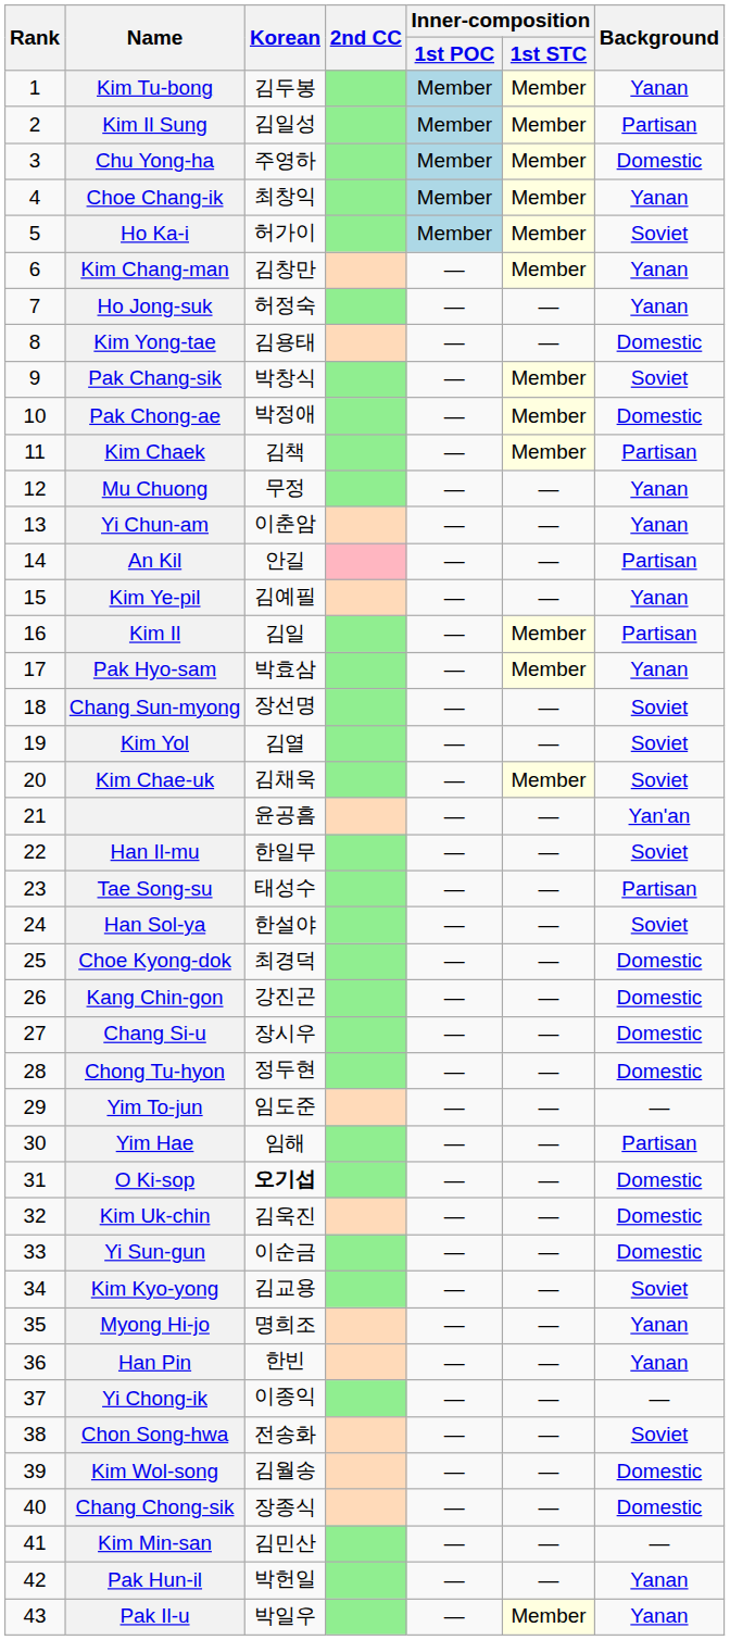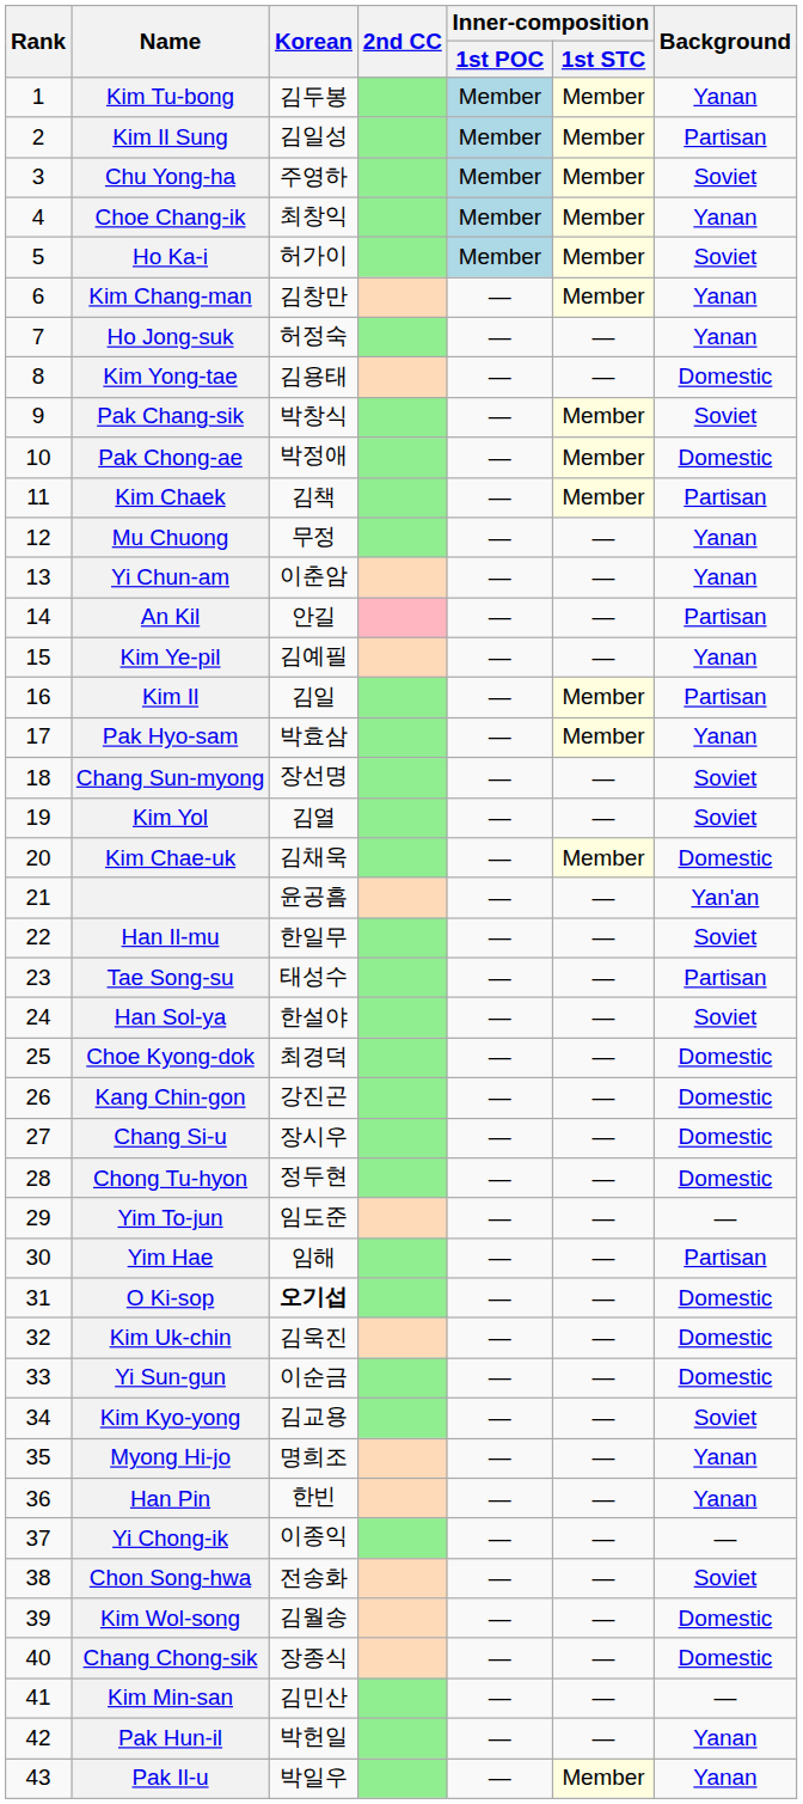 <table class="wikitable sortable" style=text-align:center>
 <tr>
 <th scope="col" rowspan="2">Rank</th>
 <th scope="col" rowspan="2">Name</th>
 <th scope="col" rowspan="2" class="unsortable"><a href='#'>Korean</a></th>
 <th scope="col" rowspan="2"><a href='#'>2nd CC</a></th>
 <th scope="col" colspan="2">Inner-composition</th>
 <th scope="col" rowspan="2">Background</th>
 </tr>
 <tr>
 <th><a href='#'>1st POC</a></th>
 <th><a href='#'>1st STC</a></th>
 </tr>
 <tr>
 <td>1</td>
 <th scope="row" style="font-weight:normal;"><a href='#'>Kim Tu-bong</a></th>
 <td>김두봉</td>
 <td bgcolor = LightGreen></td>
 <td data-sort-value="1" bgcolor = LightBlue>Member</td>
 <td data-sort-value="1" bgcolor = LightYellow>Member</td>
 <td><a href='#'>Yanan</a></td>
 </tr>
 <tr>
 <td>2</td>
 <th scope="row" style="font-weight:normal;"><a href='#'>Kim Il Sung</a></th>
 <td>김일성</td>
 <td bgcolor = LightGreen></td>
 <td data-sort-value="2" bgcolor = LightBlue>Member</td>
 <td data-sort-value="2" bgcolor = LightYellow>Member</td>
 <td><a href='#'>Partisan</a></td>
 </tr>
 <tr>
 <td>3</td>
 <th scope="row" style="font-weight:normal;"><a href='#'>Chu Yong-ha</a></th>
 <td>주영하</td>
 <td bgcolor = LightGreen></td>
 <td data-sort-value="3" bgcolor = LightBlue>Member</td>
 <td data-sort-value="3" bgcolor = LightYellow>Member</td>
-<td><a href='#'>Domestic</a></td>
+<td><a href='#'>Soviet</a></td>
 </tr>
 <tr>
 <td>4</td>
 <th scope="row" style="font-weight:normal;"><a href='#'>Choe Chang-ik</a></th>
 <td>최창익</td>
 <td bgcolor = LightGreen></td>
 <td data-sort-value="5" bgcolor = LightBlue>Member</td>
 <td data-sort-value="5" bgcolor = LightYellow>Member</td>
 <td><a href='#'>Yanan</a></td>
 </tr>
 <tr>
 <td>5</td>
 <th scope="row" style="font-weight:normal;"><a href='#'>Ho Ka-i</a></th>
 <td>허가이</td>
 <td bgcolor = LightGreen></td>
 <td data-sort-value="4" bgcolor = LightBlue>Member</td>
 <td data-sort-value="4" bgcolor = LightYellow>Member</td>
 <td><a href='#'>Soviet</a></td>
 </tr>
 <tr>
 <td>6</td>
 <th scope="row" style="font-weight:normal;"><a href='#'>Kim Chang-man</a></th>
 <td>김창만</td>
 <td bgcolor = PeachPuff></td>
 <td data-sort-value="100">—</td>
 <td data-sort-value="7" bgcolor = LightYellow>Member</td>
 <td><a href='#'>Yanan</a></td>
 </tr>
 <tr>
 <td>7</td>
 <th scope="row" style="font-weight:normal;"><a href='#'>Ho Jong-suk</a></th>
 <td>허정숙</td>
 <td bgcolor = LightGreen></td>
 <td data-sort-value="100">—</td>
 <td data-sort-value="100">—</td>
 <td><a href='#'>Yanan</a></td>
 </tr>
 <tr>
 <td>8</td>
 <th scope="row" style="font-weight:normal;"><a href='#'>Kim Yong-tae</a></th>
 <td>김용태</td>
 <td bgcolor = PeachPuff></td>
 <td data-sort-value="100">—</td>
 <td data-sort-value="100">—</td>
 <td><a href='#'>Domestic</a></td>
 </tr>
 <tr>
 <td>9</td>
 <th scope="row" style="font-weight:normal;"><a href='#'>Pak Chang-sik</a></th>
 <td>박창식</td>
 <td bgcolor = LightGreen></td>
 <td data-sort-value="100">—</td>
 <td data-sort-value="11" bgcolor = LightYellow>Member</td>
 <td><a href='#'>Soviet</a></td>
 </tr>
 <tr>
 <td>10</td>
 <th scope="row" style="font-weight:normal;"><a href='#'>Pak Chong-ae</a></th>
 <td>박정애</td>
 <td bgcolor = LightGreen></td>
 <td data-sort-value="100">—</td>
 <td data-sort-value="9" bgcolor = LightYellow>Member</td>
 <td><a href='#'>Domestic</a></td>
 </tr>
 <tr>
 <td>11</td>
 <th scope="row" style="font-weight:normal;"><a href='#'>Kim Chaek</a></th>
 <td>김책</td>
 <td bgcolor = LightGreen></td>
 <td data-sort-value="100">—</td>
 <td data-sort-value="8" bgcolor = LightYellow>Member</td>
 <td><a href='#'>Partisan</a></td>
 </tr>
 <tr>
 <td>12</td>
 <th scope="row" style="font-weight:normal;"><a href='#'>Mu Chuong</a></th>
 <td>무정</td>
 <td bgcolor = LightGreen></td>
 <td data-sort-value="100">—</td>
 <td data-sort-value="100">—</td>
 <td><a href='#'>Yanan</a></td>
 </tr>
 <tr>
 <td>13</td>
 <th scope="row" style="font-weight:normal;"><a href='#'>Yi Chun-am</a></th>
 <td>이춘암</td>
 <td bgcolor = PeachPuff></td>
 <td data-sort-value="100">—</td>
 <td data-sort-value="100">—</td>
 <td><a href='#'>Yanan</a></td>
 </tr>
 <tr>
 <td>14</td>
 <th scope="row" style="font-weight:normal;"><a href='#'>An Kil</a></th>
 <td>안길</td>
 <td bgcolor = LightPink></td>
 <td data-sort-value="100">—</td>
 <td data-sort-value="100">—</td>
 <td><a href='#'>Partisan</a></td>
 </tr>
 <tr>
 <td>15</td>
 <th scope="row" style="font-weight:normal;"><a href='#'>Kim Ye-pil</a></th>
 <td>김예필</td>
 <td bgcolor = PeachPuff></td>
 <td data-sort-value="100">—</td>
 <td data-sort-value="100">—</td>
 <td><a href='#'>Yanan</a></td>
 </tr>
 <tr>
 <td>16</td>
 <th scope="row" style="font-weight:normal;"><a href='#'>Kim Il</a></th>
 <td>김일</td>
 <td bgcolor = LightGreen></td>
 <td data-sort-value="100">—</td>
 <td data-sort-value="12" bgcolor = LightYellow>Member</td>
 <td><a href='#'>Partisan</a></td>
 </tr>
 <tr>
 <td>17</td>
 <th scope="row" style="font-weight:normal;"><a href='#'>Pak Hyo-sam</a></th>
 <td>박효삼</td>
 <td bgcolor = LightGreen></td>
 <td data-sort-value="100">—</td>
 <td data-sort-value="10" bgcolor = LightYellow>Member</td>
 <td><a href='#'>Yanan</a></td>
 </tr>
 <tr>
 <td>18</td>
 <th scope="row" style="font-weight:normal;"><a href='#'>Chang Sun-myong</a></th>
 <td>장선명</td>
 <td bgcolor = LightGreen></td>
 <td data-sort-value="100">—</td>
 <td data-sort-value="100">—</td>
 <td><a href='#'>Soviet</a></td>
 </tr>
 <tr>
 <td>19</td>
 <th scope="row" style="font-weight:normal;"><a href='#'>Kim Yol</a></th>
 <td>김열</td>
 <td bgcolor = LightGreen></td>
 <td data-sort-value="100">—</td>
 <td data-sort-value="100">—</td>
 <td><a href='#'>Soviet</a></td>
 </tr>
 <tr>
 <td>20</td>
 <th scope="row" style="font-weight:normal;"><a href='#'>Kim Chae-uk</a></th>
 <td>김채욱</td>
 <td bgcolor = LightGreen></td>
 <td data-sort-value="100">—</td>
 <td data-sort-value="13" bgcolor = LightYellow>Member</td>
-<td><a href='#'>Soviet</a></td>
+<td><a href='#'>Domestic</a></td>
 </tr>
 <tr>
 <td>21</td>
 <th scope="row" style="font-weight:normal;"></th>
 <td>윤공흠</td>
 <td bgcolor = PeachPuff></td>
 <td data-sort-value="100">—</td>
 <td data-sort-value="100">—</td>
 <td><a href='#'>Yan'an</a></td>
 </tr>
 <tr>
 <td>22</td>
 <th scope="row" style="font-weight:normal;"><a href='#'>Han Il-mu</a></th>
 <td>한일무</td>
 <td bgcolor = LightGreen></td>
 <td data-sort-value="100">—</td>
 <td data-sort-value="100">—</td>
 <td><a href='#'>Soviet</a></td>
 </tr>
 <tr>
 <td>23</td>
 <th scope="row" style="font-weight:normal;"><a href='#'>Tae Song-su</a></th>
 <td>태성수</td>
 <td bgcolor = LightGreen></td>
 <td data-sort-value="100">—</td>
 <td data-sort-value="100">—</td>
 <td><a href='#'>Partisan</a></td>
 </tr>
 <tr>
 <td>24</td>
 <th scope="row" style="font-weight:normal;"><a href='#'>Han Sol-ya</a></th>
 <td>한설야</td>
 <td bgcolor = LightGreen></td>
 <td data-sort-value="100">—</td>
 <td data-sort-value="100">—</td>
 <td><a href='#'>Soviet</a></td>
 </tr>
 <tr>
 <td>25</td>
 <th scope="row" style="font-weight:normal;"><a href='#'>Choe Kyong-dok</a></th>
 <td>최경덕</td>
 <td bgcolor = LightGreen></td>
 <td data-sort-value="100">—</td>
 <td data-sort-value="100">—</td>
 <td><a href='#'>Domestic</a></td>
 </tr>
 <tr>
 <td>26</td>
 <th scope="row" style="font-weight:normal;"><a href='#'>Kang Chin-gon</a></th>
 <td>강진곤</td>
 <td bgcolor = LightGreen></td>
 <td data-sort-value="100">—</td>
 <td data-sort-value="100">—</td>
 <td><a href='#'>Domestic</a></td>
 </tr>
 <tr>
 <td>27</td>
 <th scope="row" style="font-weight:normal;"><a href='#'>Chang Si-u</a></th>
 <td>장시우</td>
 <td bgcolor = LightGreen></td>
 <td data-sort-value="100">—</td>
 <td data-sort-value="100">—</td>
 <td><a href='#'>Domestic</a></td>
 </tr>
 <tr>
 <td>28</td>
 <th scope="row" style="font-weight:normal;"><a href='#'>Chong Tu-hyon</a></th>
 <td>정두현</td>
 <td bgcolor = LightGreen></td>
 <td data-sort-value="100">—</td>
 <td data-sort-value="100">—</td>
 <td><a href='#'>Domestic</a></td>
 </tr>
 <tr>
 <td>29</td>
 <th scope="row" style="font-weight:normal;"><a href='#'>Yim To-jun</a></th>
 <td>임도준</td>
 <td bgcolor = PeachPuff></td>
 <td data-sort-value="100">—</td>
 <td data-sort-value="100">—</td>
 <td>—</td>
 </tr>
 <tr>
 <td>30</td>
 <th scope="row" style="font-weight:normal;"><a href='#'>Yim Hae</a></th>
 <td>임해</td>
 <td bgcolor = LightGreen></td>
 <td data-sort-value="100">—</td>
 <td data-sort-value="100">—</td>
 <td><a href='#'>Partisan</a></td>
 </tr>
 <tr>
 <td>31</td>
 <th scope="row" style="font-weight:normal;"><a href='#'>O Ki-sop</a></th>
 <td><strong>오기섭</strong></td>
 <td bgcolor = LightGreen></td>
 <td data-sort-value="100">—</td>
 <td data-sort-value="100">—</td>
 <td><a href='#'>Domestic</a></td>
 </tr>
 <tr>
 <td>32</td>
 <th scope="row" style="font-weight:normal;"><a href='#'>Kim Uk-chin</a></th>
 <td>김욱진</td>
 <td bgcolor = PeachPuff></td>
 <td data-sort-value="100">—</td>
 <td data-sort-value="100">—</td>
 <td><a href='#'>Domestic</a></td>
 </tr>
 <tr>
 <td>33</td>
 <th scope="row" style="font-weight:normal;"><a href='#'>Yi Sun-gun</a></th>
 <td>이순금</td>
 <td bgcolor = LightGreen></td>
 <td data-sort-value="100">—</td>
 <td data-sort-value="100">—</td>
 <td><a href='#'>Domestic</a></td>
 </tr>
 <tr>
 <td>34</td>
 <th scope="row" style="font-weight:normal;"><a href='#'>Kim Kyo-yong</a></th>
 <td>김교용</td>
 <td bgcolor = LightGreen></td>
 <td data-sort-value="100">—</td>
 <td data-sort-value="100">—</td>
 <td><a href='#'>Soviet</a></td>
 </tr>
 <tr>
 <td>35</td>
 <th scope="row" style="font-weight:normal;"><a href='#'>Myong Hi-jo</a></th>
 <td>명희조</td>
 <td bgcolor = PeachPuff></td>
 <td data-sort-value="100">—</td>
 <td data-sort-value="100">—</td>
 <td><a href='#'>Yanan</a></td>
 </tr>
 <tr>
 <td>36</td>
 <th scope="row" style="font-weight:normal;"><a href='#'>Han Pin</a></th>
 <td>한빈</td>
 <td bgcolor = PeachPuff></td>
 <td data-sort-value="100">—</td>
 <td data-sort-value="100">—</td>
 <td><a href='#'>Yanan</a></td>
 </tr>
 <tr>
 <td>37</td>
 <th scope="row" style="font-weight:normal;"><a href='#'>Yi Chong-ik</a></th>
 <td>이종익</td>
 <td bgcolor = LightGreen></td>
 <td data-sort-value="100">—</td>
 <td data-sort-value="100">—</td>
 <td>—</td>
 </tr>
 <tr>
 <td>38</td>
 <th scope="row" style="font-weight:normal;"><a href='#'>Chon Song-hwa</a></th>
 <td>전송화</td>
 <td bgcolor = PeachPuff></td>
 <td data-sort-value="100">—</td>
 <td data-sort-value="100">—</td>
 <td><a href='#'>Soviet</a></td>
 </tr>
 <tr>
 <td>39</td>
 <th scope="row" style="font-weight:normal;"><a href='#'>Kim Wol-song</a></th>
 <td>김월송</td>
 <td bgcolor = PeachPuff></td>
 <td data-sort-value="100">—</td>
 <td data-sort-value="100">—</td>
 <td><a href='#'>Domestic</a></td>
 </tr>
 <tr>
 <td>40</td>
 <th scope="row" style="font-weight:normal;"><a href='#'>Chang Chong-sik</a></th>
 <td>장종식</td>
 <td bgcolor = PeachPuff></td>
 <td data-sort-value="100">—</td>
 <td data-sort-value="100">—</td>
 <td><a href='#'>Domestic</a></td>
 </tr>
 <tr>
 <td>41</td>
 <th scope="row" style="font-weight:normal;"><a href='#'>Kim Min-san</a></th>
 <td>김민산</td>
 <td bgcolor = LightGreen></td>
 <td data-sort-value="100">—</td>
 <td data-sort-value="100">—</td>
 <td>—</td>
 </tr>
 <tr>
 <td>42</td>
 <th scope="row" style="font-weight:normal;"><a href='#'>Pak Hun-il</a></th>
 <td>박헌일</td>
 <td bgcolor = LightGreen></td>
 <td data-sort-value="100">—</td>
 <td data-sort-value="100">—</td>
 <td><a href='#'>Yanan</a></td>
 </tr>
 <tr>
 <td>43</td>
 <th scope="row" style="font-weight:normal;"><a href='#'>Pak Il-u</a></th>
 <td>박일우</td>
 <td bgcolor = LightGreen></td>
 <td data-sort-value="100">—</td>
 <td data-sort-value="7" bgcolor = LightYellow>Member</td>
 <td><a href='#'>Yanan</a></td>
 </tr>
 </table>
